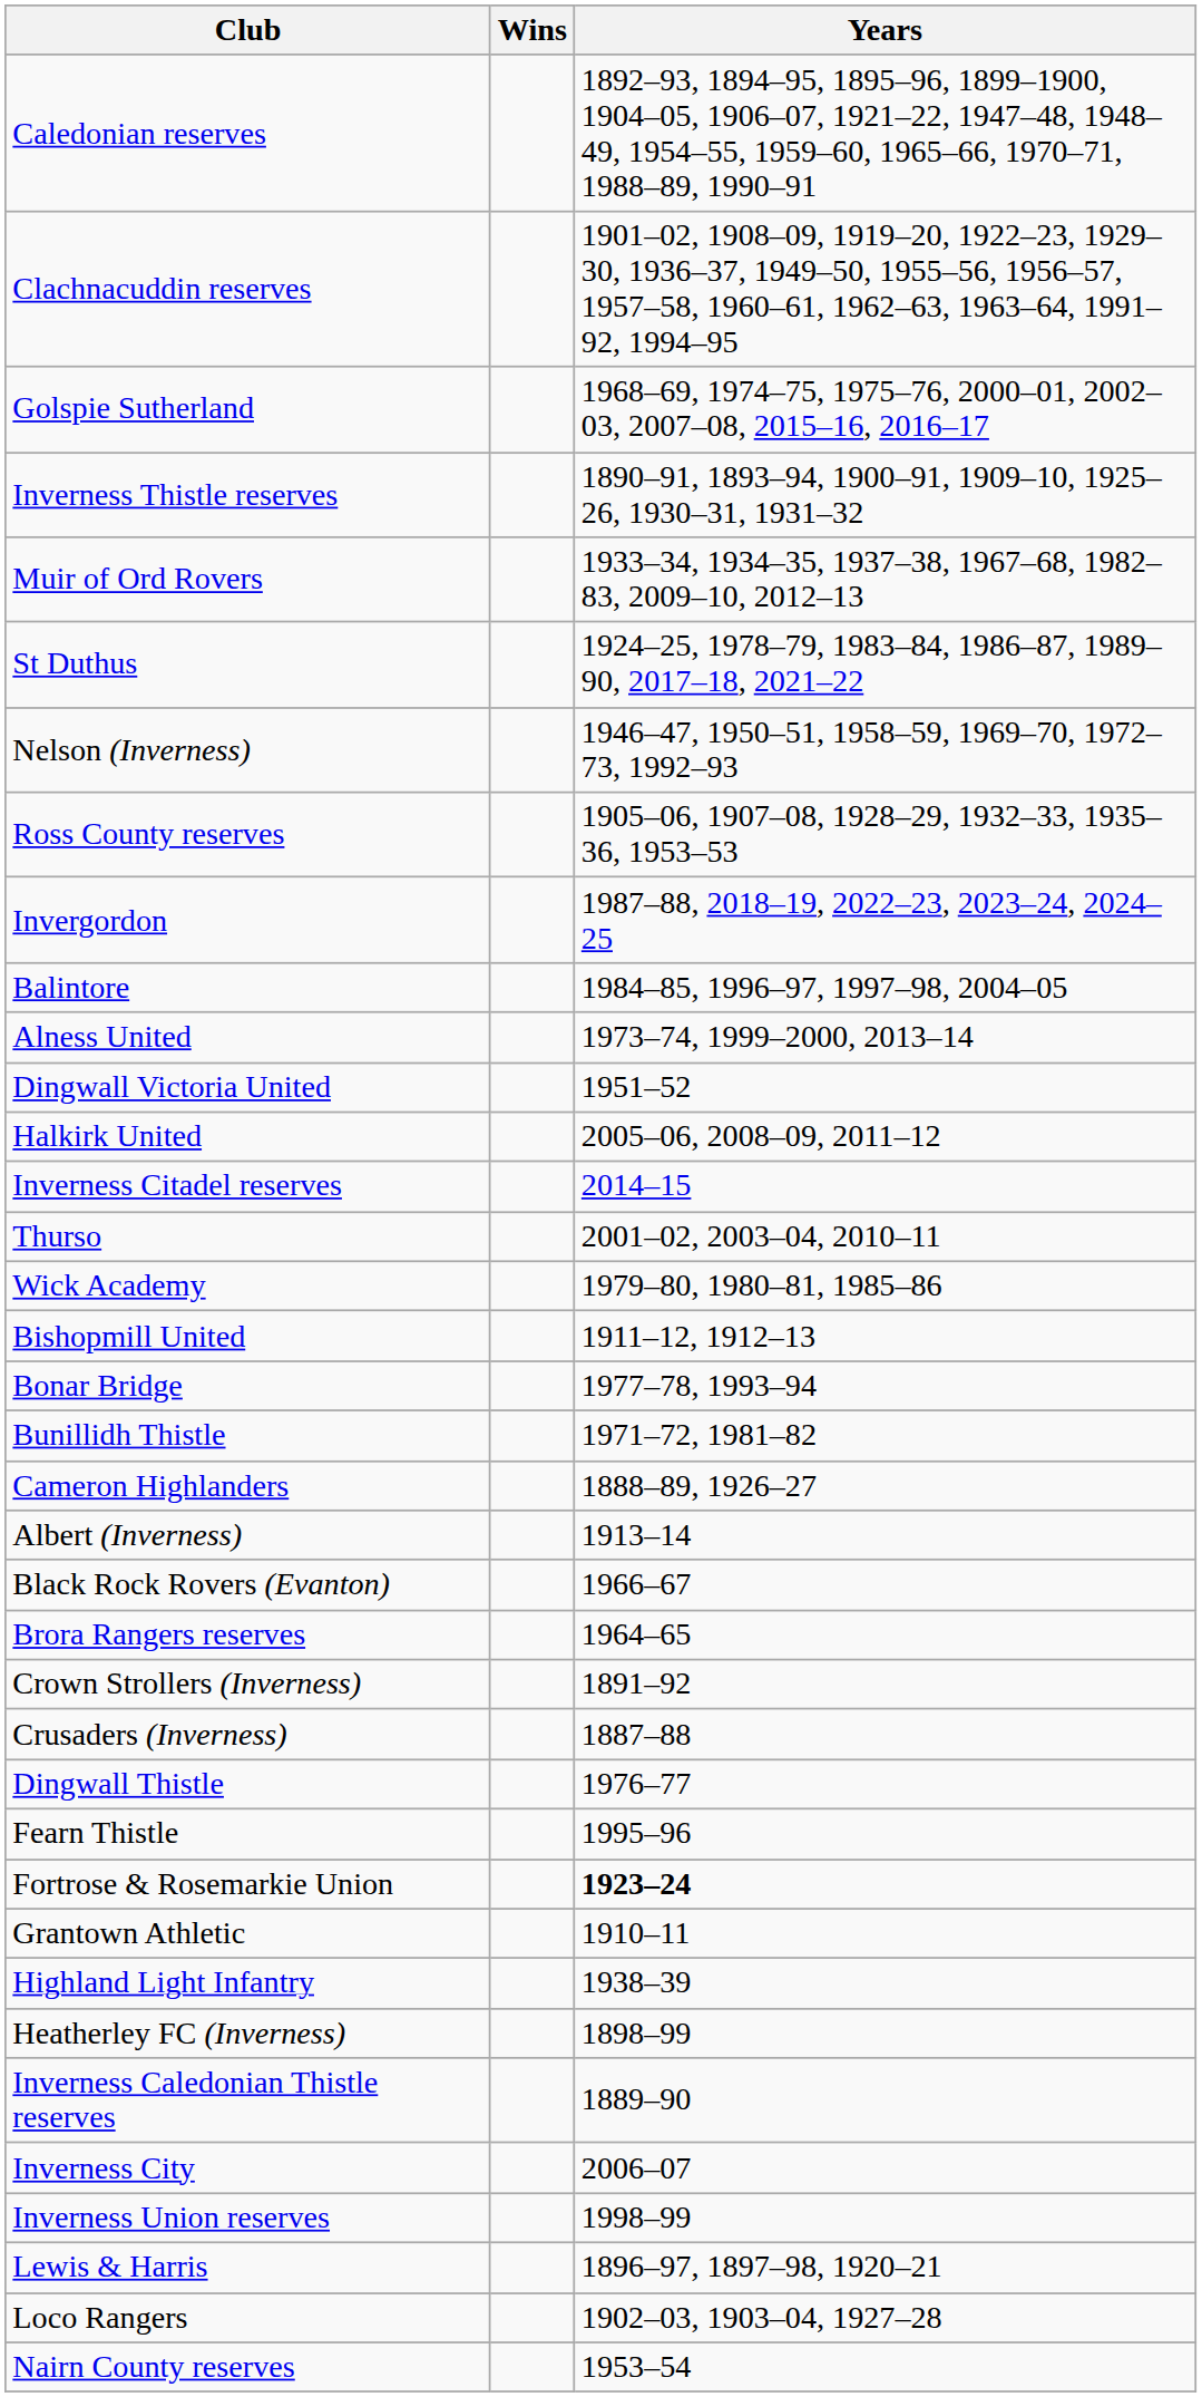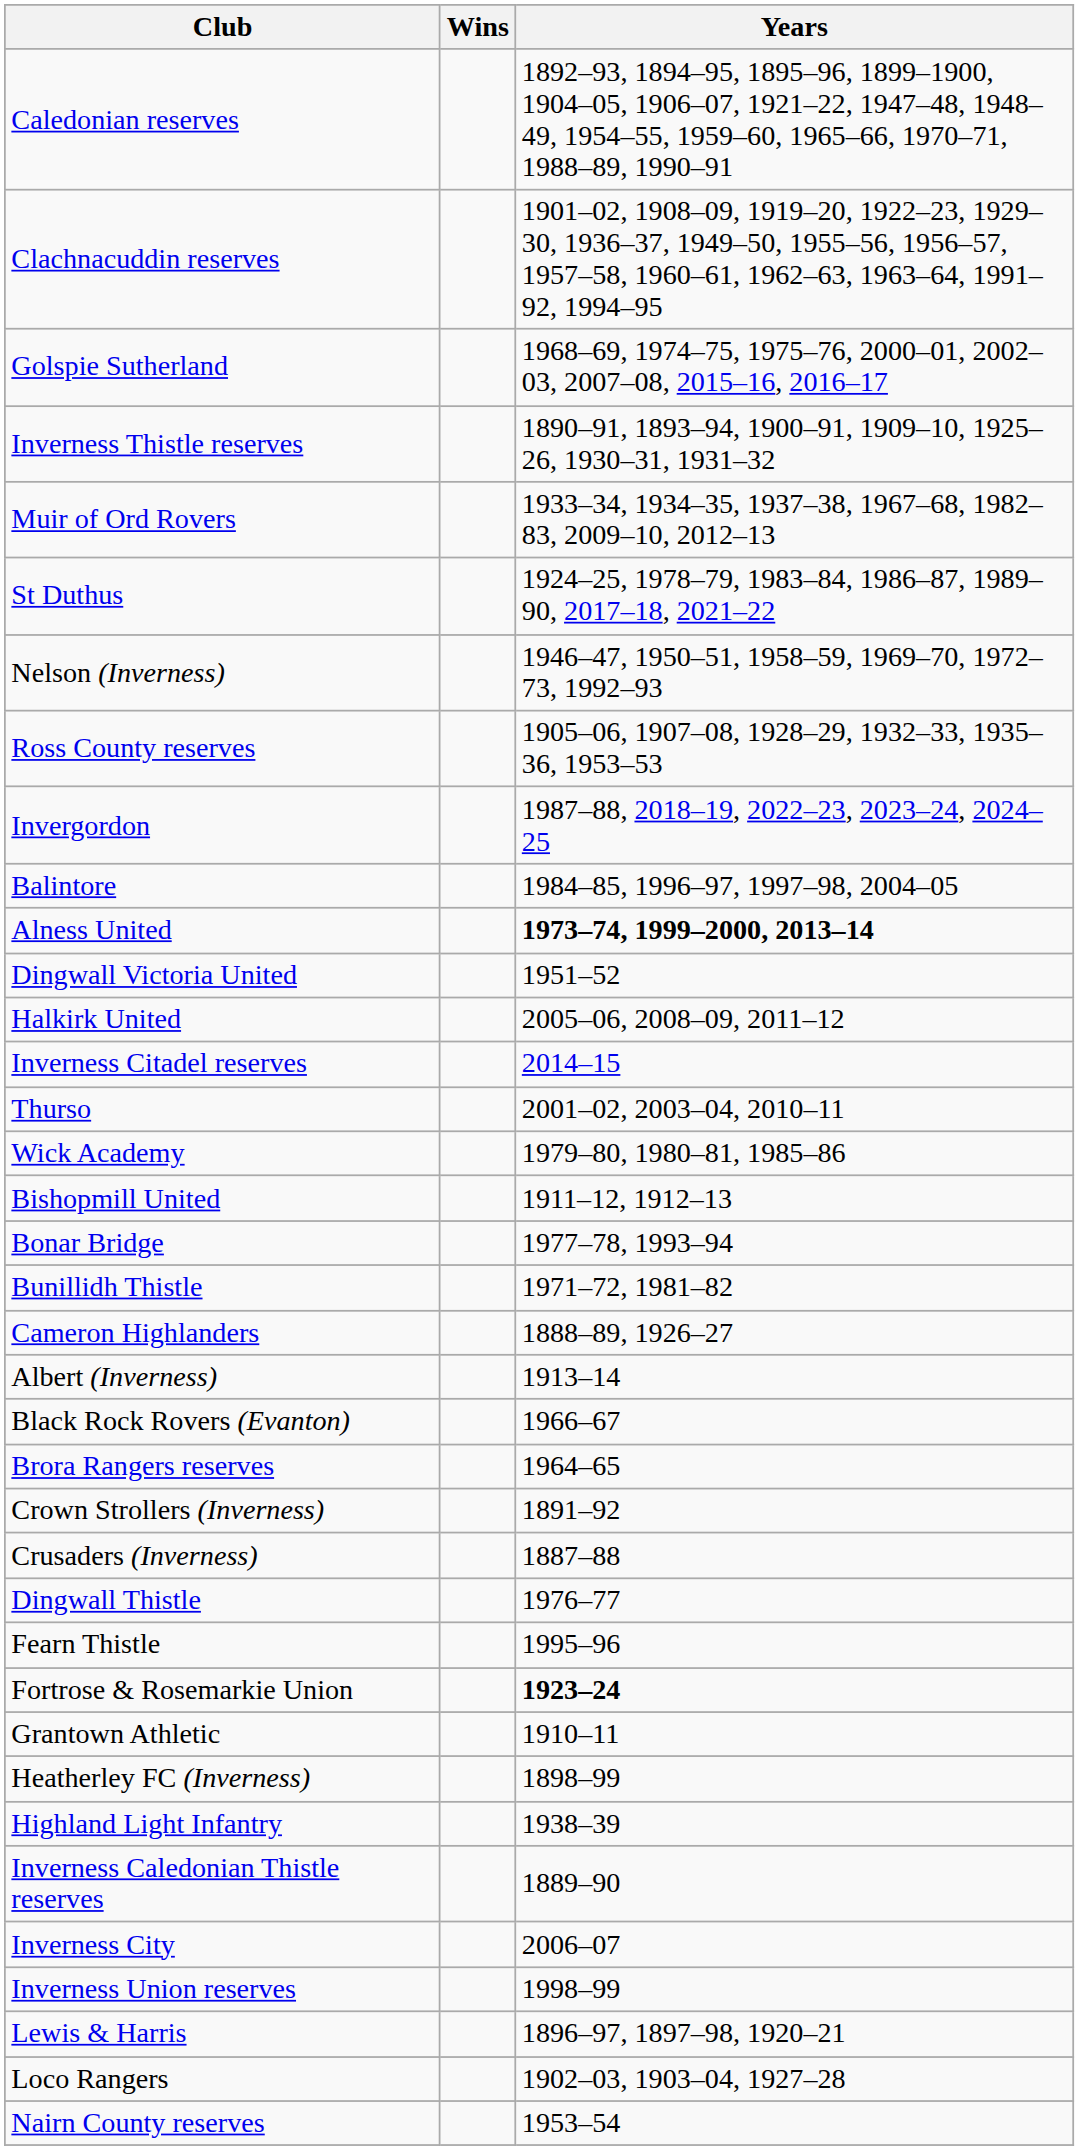 <table class="wikitable">
 <tr>
 <th width=240>Club</th>
 <th>Wins</th>
 <th>Years</th>
 </tr>
 <tr>
 <td><a href='#'>Caledonian reserves</a></td>
 <td></td>
 <td>1892–93, 1894–95, 1895–96, 1899–1900, 1904–05, 1906–07, 1921–22, 1947–48, 1948–49, 1954–55, 1959–60, 1965–66, 1970–71, 1988–89, 1990–91</td>
 </tr>
 <tr>
 <td><a href='#'>Clachnacuddin reserves</a></td>
 <td></td>
 <td>1901–02, 1908–09, 1919–20, 1922–23, 1929–30, 1936–37, 1949–50, 1955–56, 1956–57, 1957–58, 1960–61, 1962–63, 1963–64, 1991–92, 1994–95</td>
 </tr>
 <tr>
 <td><a href='#'>Golspie Sutherland</a></td>
 <td></td>
 <td>1968–69, 1974–75, 1975–76, 2000–01, 2002–03, 2007–08, <a href='#'>2015–16</a>, <a href='#'>2016–17</a></td>
 </tr>
 <tr>
 <td><a href='#'>Inverness Thistle reserves</a></td>
 <td></td>
 <td>1890–91, 1893–94, 1900–91, 1909–10, 1925–26, 1930–31, 1931–32</td>
 </tr>
 <tr>
 <td><a href='#'>Muir of Ord Rovers</a></td>
 <td></td>
 <td>1933–34, 1934–35, 1937–38, 1967–68, 1982–83, 2009–10, 2012–13</td>
 </tr>
 <tr>
 <td><a href='#'>St Duthus</a></td>
 <td></td>
 <td>1924–25, 1978–79, 1983–84, 1986–87, 1989–90, <a href='#'>2017–18</a>, <a href='#'>2021–22</a></td>
 </tr>
 <tr>
 <td>Nelson <em>(Inverness)</em></td>
 <td></td>
 <td>1946–47, 1950–51, 1958–59, 1969–70, 1972–73, 1992–93</td>
 </tr>
 <tr>
 <td><a href='#'>Ross County reserves</a></td>
 <td></td>
 <td>1905–06, 1907–08, 1928–29, 1932–33, 1935–36, 1953–53</td>
 </tr>
 <tr>
 <td><a href='#'>Invergordon</a></td>
 <td></td>
 <td>1987–88, <a href='#'>2018–19</a>, <a href='#'>2022–23</a>, <a href='#'>2023–24</a>, <a href='#'>2024–25</a></td>
 </tr>
 <tr>
 <td><a href='#'>Balintore</a></td>
 <td></td>
 <td>1984–85, 1996–97, 1997–98, 2004–05</td>
 </tr>
 <tr>
 <td><a href='#'>Alness United</a></td>
 <td></td>
-<td>1973–74, 1999–2000, 2013–14</td>
+<td><strong>1973–74, 1999–2000, 2013–14</strong></td>
 </tr>
 <tr>
 <td><a href='#'>Dingwall Victoria United</a></td>
 <td></td>
 <td>1951–52</td>
 </tr>
 <tr>
 <td><a href='#'>Halkirk United</a></td>
 <td></td>
 <td>2005–06, 2008–09, 2011–12</td>
 </tr>
 <tr>
 <td><a href='#'>Inverness Citadel reserves</a></td>
 <td></td>
 <td><a href='#'>2014–15</a></td>
 </tr>
 <tr>
 <td><a href='#'>Thurso</a></td>
 <td></td>
 <td>2001–02, 2003–04, 2010–11</td>
 </tr>
 <tr>
 <td><a href='#'>Wick Academy</a></td>
 <td></td>
 <td>1979–80, 1980–81, 1985–86</td>
 </tr>
 <tr>
 <td><a href='#'>Bishopmill United</a></td>
 <td></td>
 <td>1911–12, 1912–13</td>
 </tr>
 <tr>
 <td><a href='#'>Bonar Bridge</a></td>
 <td></td>
 <td>1977–78, 1993–94</td>
 </tr>
 <tr>
 <td><a href='#'>Bunillidh Thistle</a></td>
 <td></td>
 <td>1971–72, 1981–82</td>
 </tr>
 <tr>
 <td><a href='#'>Cameron Highlanders</a></td>
 <td></td>
 <td>1888–89, 1926–27</td>
 </tr>
 <tr>
 <td>Albert <em>(Inverness)</em></td>
 <td></td>
 <td>1913–14</td>
 </tr>
 <tr>
 <td>Black Rock Rovers <em>(Evanton)</em></td>
 <td></td>
 <td>1966–67</td>
 </tr>
 <tr>
 <td><a href='#'>Brora Rangers reserves</a></td>
 <td></td>
 <td>1964–65</td>
 </tr>
 <tr>
 <td>Crown Strollers <em>(Inverness)</em></td>
 <td></td>
 <td>1891–92</td>
 </tr>
 <tr>
 <td>Crusaders <em>(Inverness)</em></td>
 <td></td>
 <td>1887–88</td>
 </tr>
 <tr>
 <td><a href='#'>Dingwall Thistle</a></td>
 <td></td>
 <td>1976–77</td>
 </tr>
 <tr>
 <td>Fearn Thistle</td>
 <td></td>
 <td>1995–96</td>
 </tr>
 <tr>
 <td>Fortrose & Rosemarkie Union</td>
 <td></td>
 <td><strong>1923–24</strong></td>
 </tr>
 <tr>
 <td>Grantown Athletic</td>
 <td></td>
 <td>1910–11</td>
 </tr>
 <tr>
+<td>Heatherley FC <em>(Inverness)</em></td>
+<td></td>
+<td>1898–99</td>
+</tr>
+<tr>
 <td><a href='#'>Highland Light Infantry</a></td>
 <td></td>
 <td>1938–39</td>
-</tr>
-<tr>
-<td>Heatherley FC <em>(Inverness)</em></td>
-<td></td>
-<td>1898–99</td>
 </tr>
 <tr>
 <td><a href='#'>Inverness Caledonian Thistle reserves</a></td>
 <td></td>
 <td>1889–90</td>
 </tr>
 <tr>
 <td><a href='#'>Inverness City</a></td>
 <td></td>
 <td>2006–07</td>
 </tr>
 <tr>
 <td><a href='#'>Inverness Union reserves</a></td>
 <td></td>
 <td>1998–99</td>
 </tr>
 <tr>
 <td><a href='#'>Lewis & Harris</a></td>
 <td></td>
 <td>1896–97, 1897–98, 1920–21</td>
 </tr>
 <tr>
 <td>Loco Rangers</td>
 <td></td>
 <td>1902–03, 1903–04, 1927–28</td>
 </tr>
 <tr>
 <td><a href='#'>Nairn County reserves</a></td>
 <td></td>
 <td>1953–54</td>
 </tr>
 </table>
